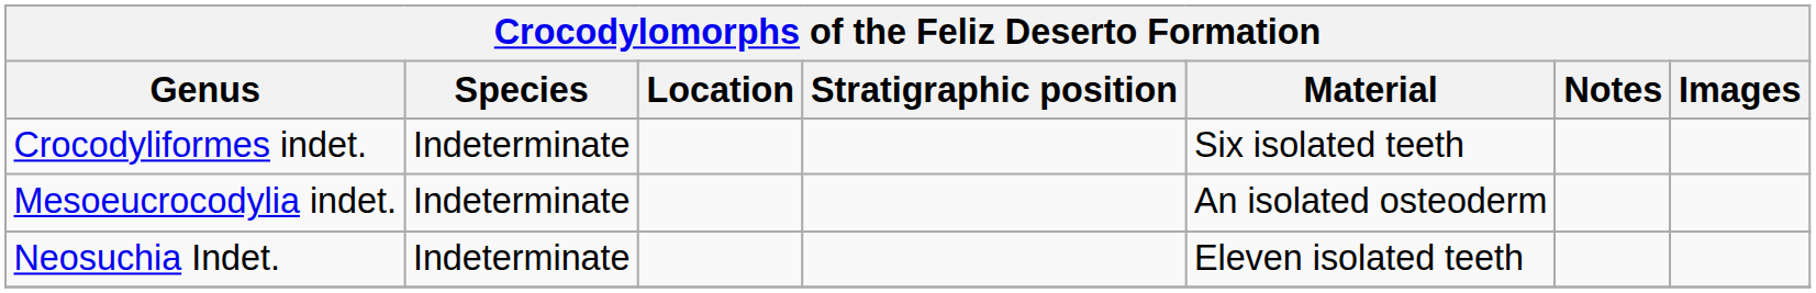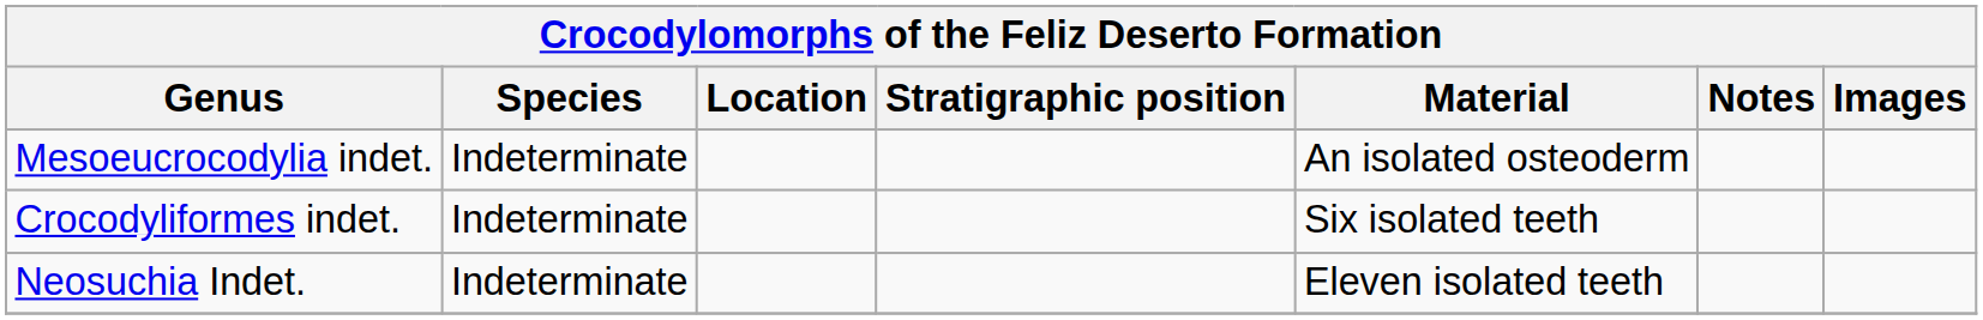 <table class="wikitable" align="center">
 <tr>
 <th colspan="7" align="center"><a href='#'>Crocodylomorphs</a> of the Feliz Deserto Formation</th>
 </tr>
 <tr>
 <th>Genus</th>
 <th>Species</th>
 <th>Location</th>
 <th>Stratigraphic position</th>
 <th>Material</th>
 <th>Notes</th>
 <th>Images</th>
 </tr>
 <tr>
+<td><a href='#'>Mesoeucrocodylia</a> indet.</td>
+<td>Indeterminate</td>
+<td></td>
+<td></td>
+<td>An isolated osteoderm</td>
+<td></td>
+<td></td>
+</tr>
+<tr>
 <td><a href='#'>Crocodyliformes</a> indet.</td>
 <td>Indeterminate</td>
 <td></td>
 <td></td>
 <td>Six isolated teeth</td>
-<td></td>
-<td></td>
-</tr>
-<tr>
-<td><a href='#'>Mesoeucrocodylia</a> indet.</td>
-<td>Indeterminate</td>
-<td></td>
-<td></td>
-<td>An isolated osteoderm</td>
 <td></td>
 <td></td>
 </tr>
 <tr>
 <td><a href='#'>Neosuchia</a> Indet.</td>
 <td>Indeterminate</td>
 <td></td>
 <td></td>
 <td>Eleven isolated teeth</td>
 <td></td>
 <td></td>
 </tr>
 <tr>
 </tr>
 </table>
